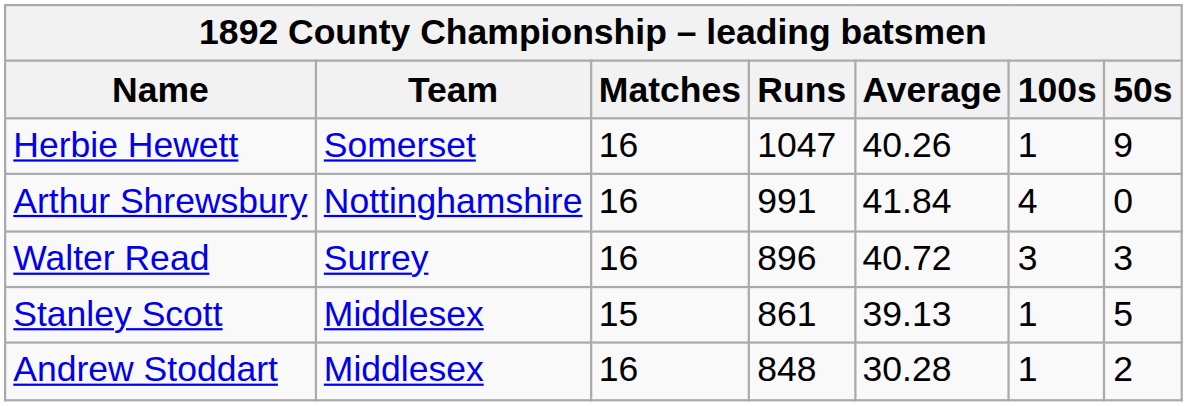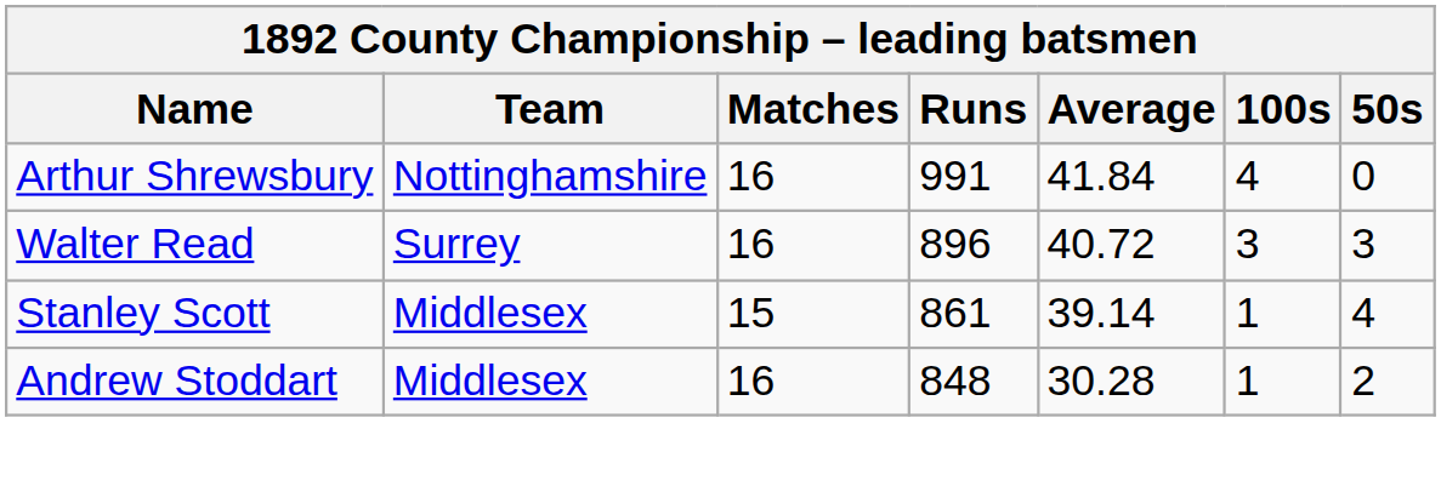 <table class="wikitable">
 <tr>
 <th bgcolor="#efefef" colspan="7">1892 County Championship – leading batsmen</th>
 </tr>
 <tr bgcolor="#efefef">
 <th>Name</th>
 <th>Team</th>
 <th>Matches</th>
 <th>Runs</th>
 <th>Average</th>
 <th>100s</th>
 <th>50s</th>
-</tr>
-<tr>
-<td><a href='#'>Herbie Hewett</a></td>
-<td><a href='#'>Somerset</a></td>
-<td>16</td>
-<td>1047</td>
-<td>40.26</td>
-<td>1</td>
-<td>9</td>
 </tr>
 <tr>
 <td><a href='#'>Arthur Shrewsbury</a></td>
 <td><a href='#'>Nottinghamshire</a></td>
 <td>16</td>
 <td>991</td>
 <td>41.84</td>
 <td>4</td>
 <td>0</td>
 </tr>
 <tr>
 <td><a href='#'>Walter Read</a></td>
 <td><a href='#'>Surrey</a></td>
 <td>16</td>
 <td>896</td>
 <td>40.72</td>
 <td>3</td>
 <td>3</td>
 </tr>
 <tr>
 <td><a href='#'>Stanley Scott</a></td>
 <td><a href='#'>Middlesex</a></td>
 <td>15</td>
 <td>861</td>
-<td>39.13</td>
+<td>39.14</td>
 <td>1</td>
-<td>5</td>
+<td>4</td>
 </tr>
 <tr>
 <td><a href='#'>Andrew Stoddart</a></td>
 <td><a href='#'>Middlesex</a></td>
 <td>16</td>
 <td>848</td>
 <td>30.28</td>
 <td>1</td>
 <td>2</td>
 </tr>
 </table>
